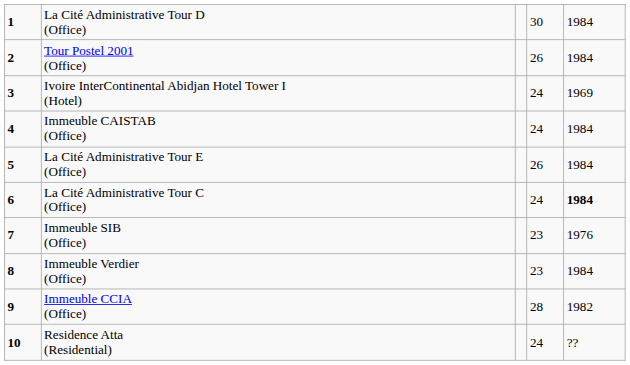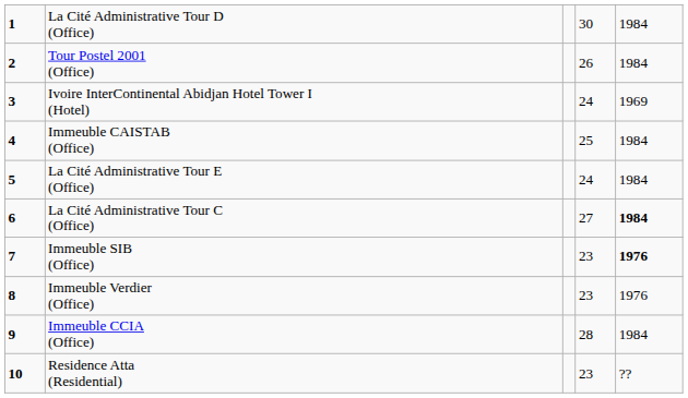 <table class="wikitable sortable" style="width:60%;">
 <tr>
 <td><strong>1</strong></td>
 <td>La Cité Administrative Tour D<br>(Office)</td>
 <td></td>
 <td>30</td>
 <td>1984</td>
 </tr>
 <tr>
 <td><strong>2</strong></td>
 <td><a href='#'>Tour Postel 2001</a><br>(Office)</td>
 <td></td>
 <td>26</td>
 <td>1984</td>
 </tr>
 <tr>
 <td><strong>3</strong></td>
 <td>Ivoire InterContinental Abidjan Hotel Tower I<br>(Hotel)</td>
 <td></td>
 <td>24</td>
 <td>1969</td>
 </tr>
 <tr>
 <td><strong>4</strong></td>
 <td>Immeuble CAISTAB<br>(Office)</td>
 <td></td>
-<td>24</td>
+<td>25</td>
 <td>1984</td>
 </tr>
 <tr>
 <td><strong>5</strong></td>
 <td>La Cité Administrative Tour E<br>(Office)</td>
 <td></td>
-<td>26</td>
+<td>24</td>
 <td>1984</td>
 </tr>
 <tr>
 <td><strong>6</strong></td>
 <td>La Cité Administrative Tour C<br>(Office)</td>
 <td></td>
-<td>24</td>
+<td>27</td>
 <td><strong>1984</strong></td>
 </tr>
 <tr>
 <td><strong>7</strong></td>
 <td>Immeuble SIB<br>(Office)</td>
 <td></td>
 <td>23</td>
-<td>1976</td>
+<td><strong>1976</strong></td>
 </tr>
 <tr>
 <td><strong>8</strong></td>
 <td>Immeuble Verdier<br>(Office)</td>
 <td></td>
 <td>23</td>
-<td>1984</td>
+<td>1976</td>
 </tr>
 <tr>
 <td><strong>9</strong></td>
 <td><a href='#'>Immeuble CCIA</a><br>(Office)</td>
 <td></td>
 <td>28</td>
-<td>1982</td>
+<td>1984</td>
 </tr>
 <tr>
 <td><strong>10</strong></td>
 <td>Residence Atta<br>(Residential)</td>
 <td></td>
-<td>24</td>
+<td>23</td>
 <td>??</td>
 </tr>
 </table>
